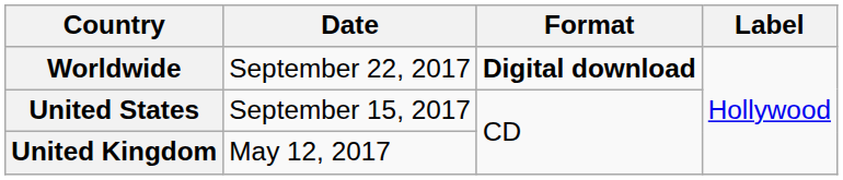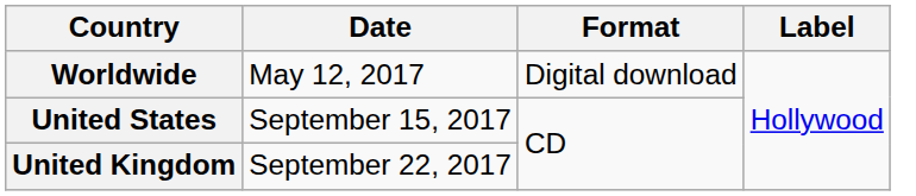 <table class="wikitable plainrowheaders">
 <tr>
 <th scope="col">Country</th>
 <th scope="col">Date</th>
 <th scope="col">Format</th>
 <th scope="col">Label</th>
 </tr>
 <tr>
 <th scope="row">Worldwide</th>
-<td>September 22, 2017</td>
-<td><strong>Digital download</strong></td>
+<td>May 12, 2017</td>
+<td>Digital download</td>
 <td rowspan="3"><a href='#'>Hollywood</a></td>
 </tr>
 <tr>
 <th scope="row">United States</th>
 <td>September 15, 2017</td>
 <td rowspan="2">CD</td>
 </tr>
 <tr>
 <th scope="row">United Kingdom</th>
-<td>May 12, 2017</td>
+<td>September 22, 2017</td>
 </tr>
 </table>
